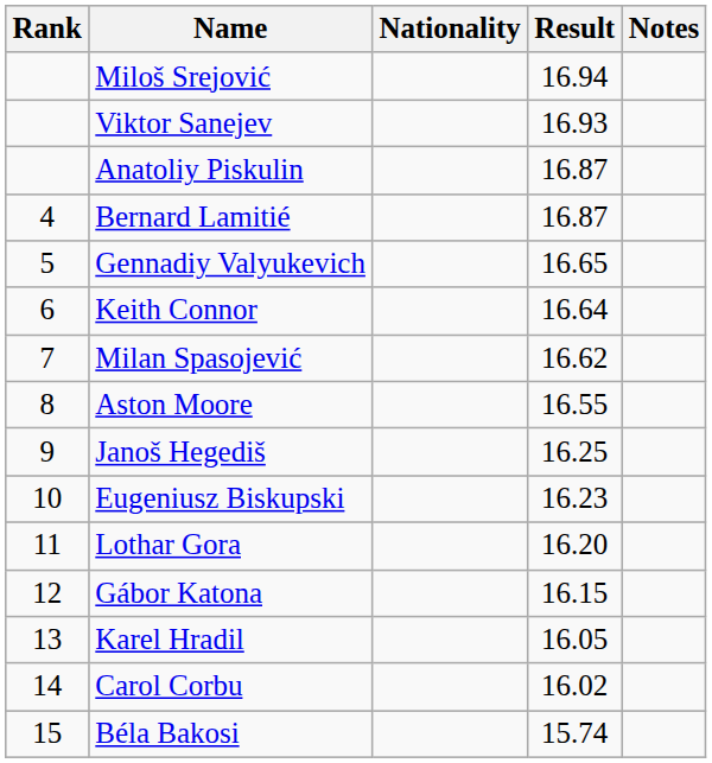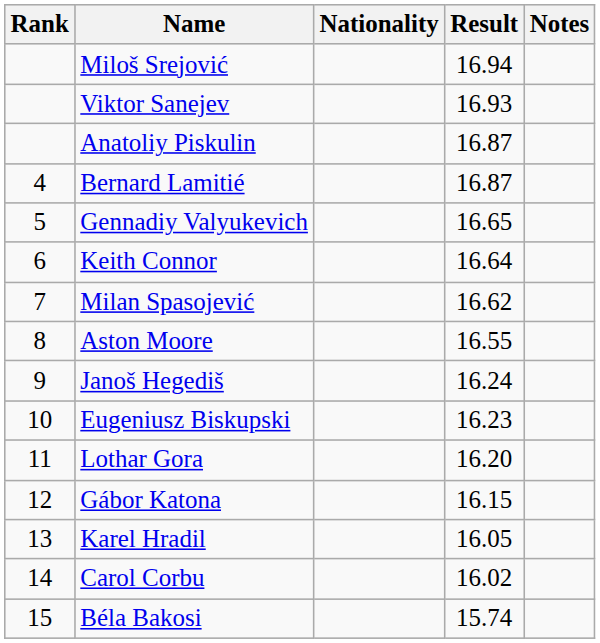 <table class="wikitable sortable" style="text-align:center">
 <tr>
 <th>Rank</th>
 <th>Name</th>
 <th>Nationality</th>
 <th>Result</th>
 <th>Notes</th>
 </tr>
 <tr>
 <td></td>
 <td align=left><a href='#'>Miloš Srejović</a></td>
 <td align=left></td>
 <td>16.94</td>
 <td></td>
 </tr>
 <tr>
 <td></td>
 <td align=left><a href='#'>Viktor Sanejev</a></td>
 <td align=left></td>
 <td>16.93</td>
 <td></td>
 </tr>
 <tr>
 <td></td>
 <td align=left><a href='#'>Anatoliy Piskulin</a></td>
 <td align=left></td>
 <td>16.87</td>
 <td></td>
 </tr>
 <tr>
 <td>4</td>
 <td align=left><a href='#'>Bernard Lamitié</a></td>
 <td align=left></td>
 <td>16.87</td>
 <td></td>
 </tr>
 <tr>
 <td>5</td>
 <td align=left><a href='#'>Gennadiy Valyukevich</a></td>
 <td align=left></td>
 <td>16.65</td>
 <td></td>
 </tr>
 <tr>
 <td>6</td>
 <td align=left><a href='#'>Keith Connor</a></td>
 <td align=left></td>
 <td>16.64</td>
 <td></td>
 </tr>
 <tr>
 <td>7</td>
 <td align=left><a href='#'>Milan Spasojević</a></td>
 <td align=left></td>
 <td>16.62</td>
 <td></td>
 </tr>
 <tr>
 <td>8</td>
 <td align=left><a href='#'>Aston Moore</a></td>
 <td align=left></td>
 <td>16.55</td>
 <td></td>
 </tr>
 <tr>
 <td>9</td>
 <td align=left><a href='#'>Janoš Hegediš</a></td>
 <td align=left></td>
-<td>16.25</td>
+<td>16.24</td>
 <td></td>
 </tr>
 <tr>
 <td>10</td>
 <td align=left><a href='#'>Eugeniusz Biskupski</a></td>
 <td align=left></td>
 <td>16.23</td>
 <td></td>
 </tr>
 <tr>
 <td>11</td>
 <td align=left><a href='#'>Lothar Gora</a></td>
 <td align=left></td>
 <td>16.20</td>
 <td></td>
 </tr>
 <tr>
 <td>12</td>
 <td align=left><a href='#'>Gábor Katona</a></td>
 <td align=left></td>
 <td>16.15</td>
 <td></td>
 </tr>
 <tr>
 <td>13</td>
 <td align=left><a href='#'>Karel Hradil</a></td>
 <td align=left></td>
 <td>16.05</td>
 <td></td>
 </tr>
 <tr>
 <td>14</td>
 <td align=left><a href='#'>Carol Corbu</a></td>
 <td align=left></td>
 <td>16.02</td>
 <td></td>
 </tr>
 <tr>
 <td>15</td>
 <td align=left><a href='#'>Béla Bakosi</a></td>
 <td align=left></td>
 <td>15.74</td>
 <td></td>
 </tr>
 </table>
